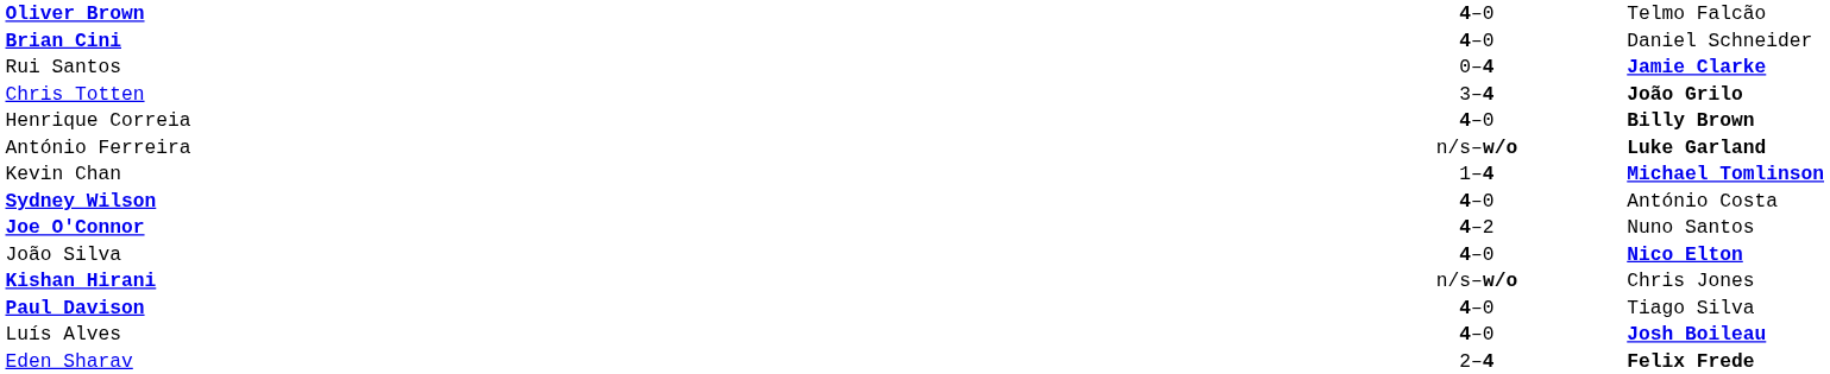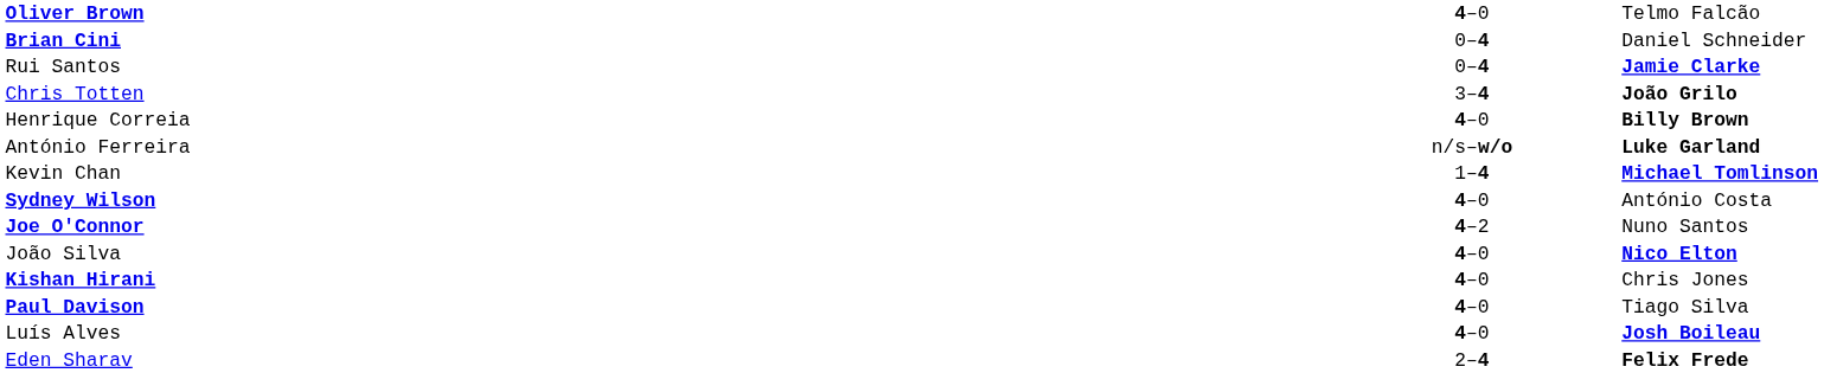 <table width="100%" cellspacing="1">
 <tr>
 <th width=45%></th>
 <th width=10%></th>
 <th width=45%></th>
 </tr>
 <tr>
 <td> <strong><a href='#'>Oliver Brown</a></strong></td>
 <td align="center"><strong>4</strong>–0</td>
 <td> Telmo Falcão</td>
 </tr>
 <tr>
 <td> <strong><a href='#'>Brian Cini</a></strong></td>
-<td align="center"><strong>4</strong>–0</td>
+<td align="center">0–<strong>4</strong></td>
 <td> Daniel Schneider</td>
 </tr>
 <tr>
 <td> Rui Santos</td>
 <td align="center">0–<strong>4</strong></td>
 <td> <strong><a href='#'>Jamie Clarke</a></strong></td>
 </tr>
 <tr>
 <td> <a href='#'>Chris Totten</a></td>
 <td align="center">3–<strong>4</strong></td>
 <td> <strong>João Grilo</strong></td>
 </tr>
 <tr>
 <td> Henrique Correia</td>
 <td align="center"><strong>4</strong>–0</td>
 <td> <strong>Billy Brown</strong></td>
 </tr>
 <tr>
 <td> António Ferreira</td>
 <td align="center">n/s–<strong>w/o</strong></td>
 <td> <strong>Luke Garland</strong></td>
 </tr>
 <tr>
 <td> Kevin Chan</td>
 <td align="center">1–<strong>4</strong></td>
 <td> <strong><a href='#'>Michael Tomlinson</a></strong></td>
 </tr>
 <tr>
 <td> <strong><a href='#'>Sydney Wilson</a></strong></td>
 <td align="center"><strong>4</strong>–0</td>
 <td> António Costa</td>
 </tr>
 <tr>
 <td> <strong><a href='#'>Joe O'Connor</a></strong></td>
 <td align="center"><strong>4</strong>–2</td>
 <td> Nuno Santos</td>
 </tr>
 <tr>
 <td> João Silva</td>
 <td align="center"><strong>4</strong>–0</td>
 <td> <strong><a href='#'>Nico Elton</a></strong></td>
 </tr>
 <tr>
 <td> <strong><a href='#'>Kishan Hirani</a></strong></td>
-<td align="center">n/s–<strong>w/o</strong></td>
+<td align="center"><strong>4</strong>–0</td>
 <td> Chris Jones</td>
 </tr>
 <tr>
 <td> <strong><a href='#'>Paul Davison</a></strong></td>
 <td align="center"><strong>4</strong>–0</td>
 <td> Tiago Silva</td>
 </tr>
 <tr>
 <td> Luís Alves</td>
 <td align="center"><strong>4</strong>–0</td>
 <td> <strong><a href='#'>Josh Boileau</a></strong></td>
 </tr>
 <tr>
 <td> <a href='#'>Eden Sharav</a></td>
 <td align="center">2–<strong>4</strong></td>
 <td> <strong>Felix Frede</strong></td>
 </tr>
 </table>
